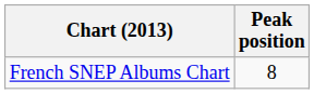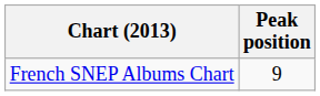 <table class="wikitable sortable plainrowheaders">
 <tr>
 <th scope="col">Chart (2013)</th>
 <th scope="col">Peak<br>position</th>
 </tr>
 <tr>
 <td><a href='#'>French SNEP Albums Chart</a></td>
-<td align="center">8</td>
+<td align="center">9</td>
 </tr>
 </table>
